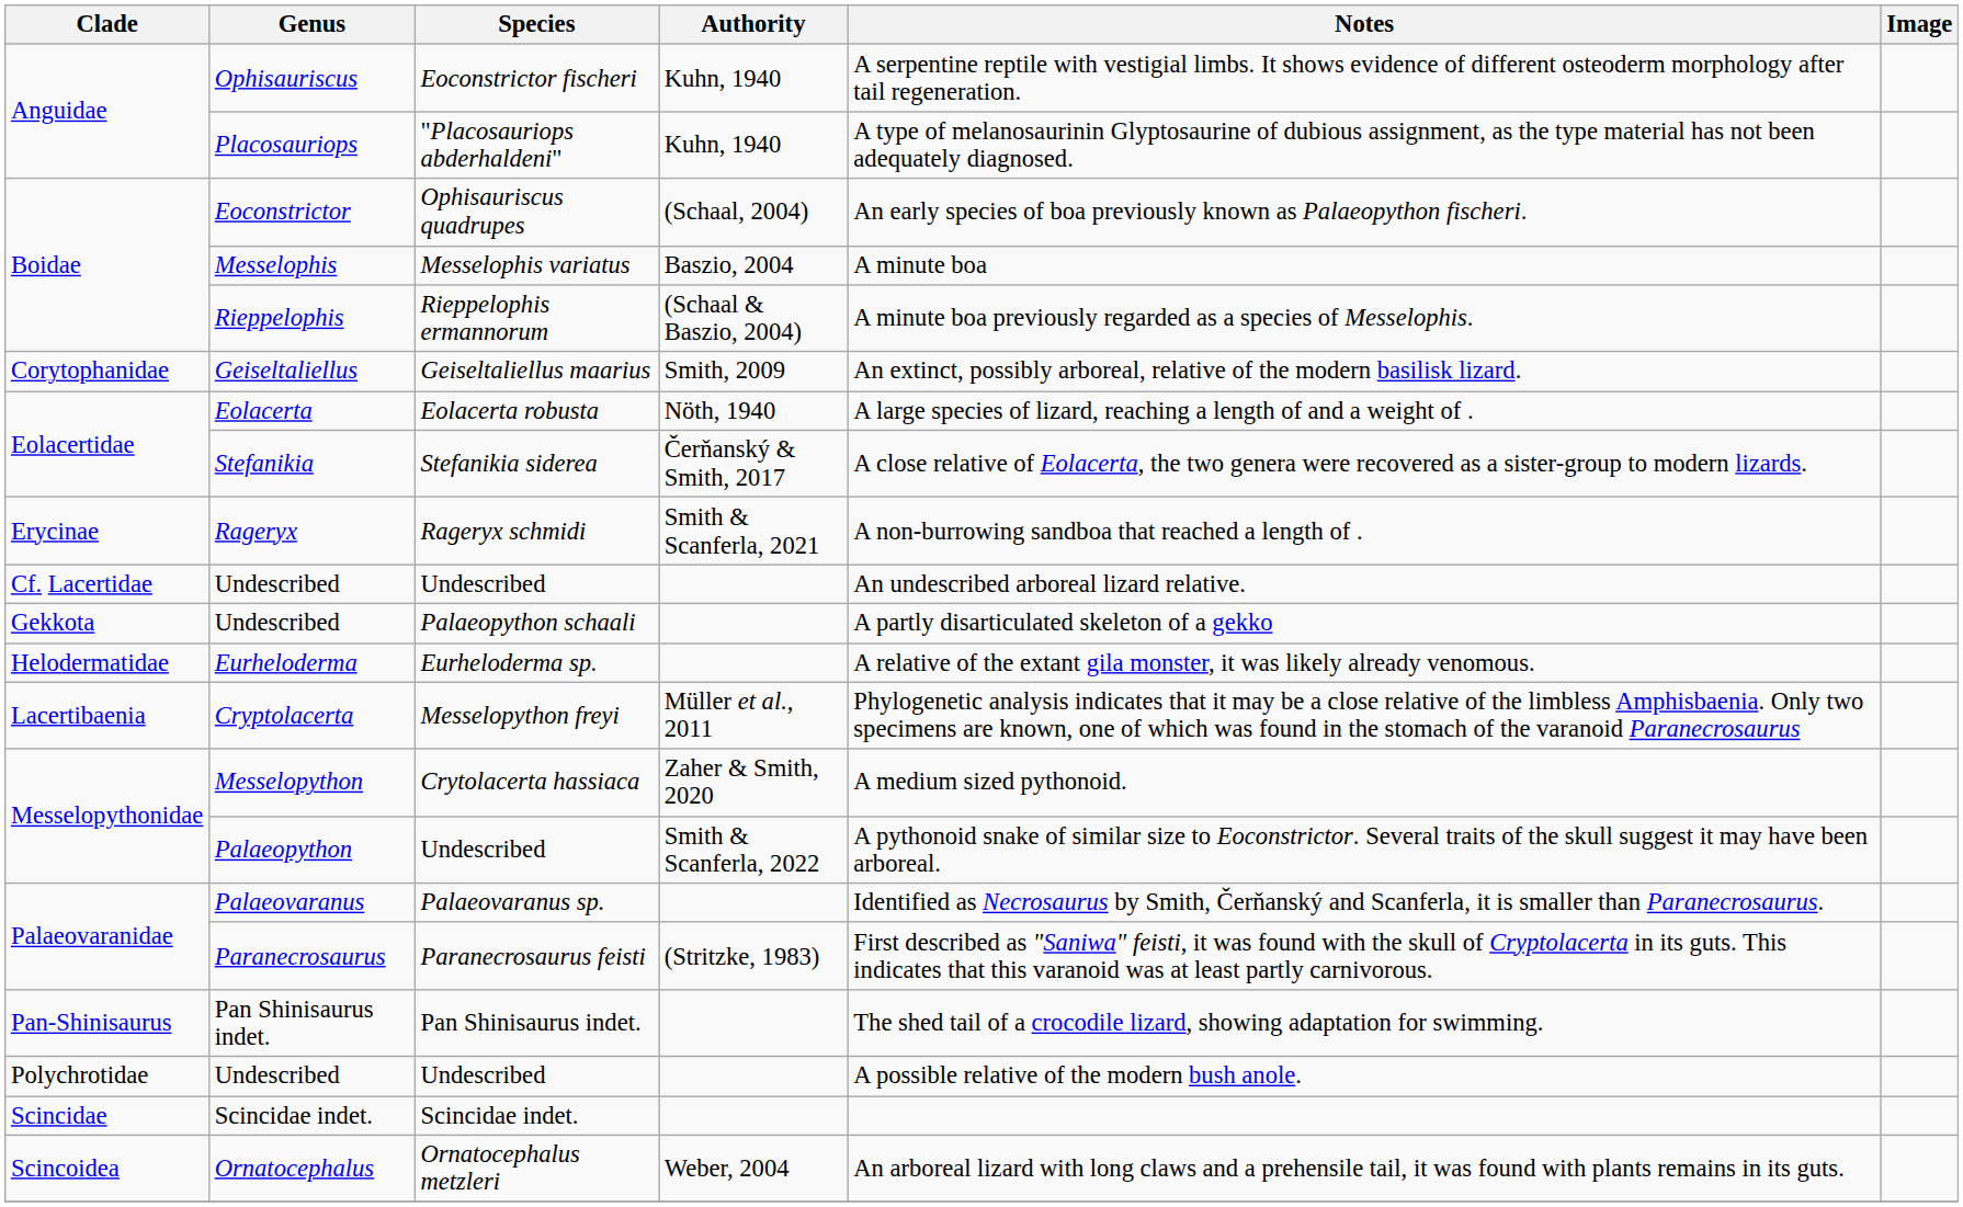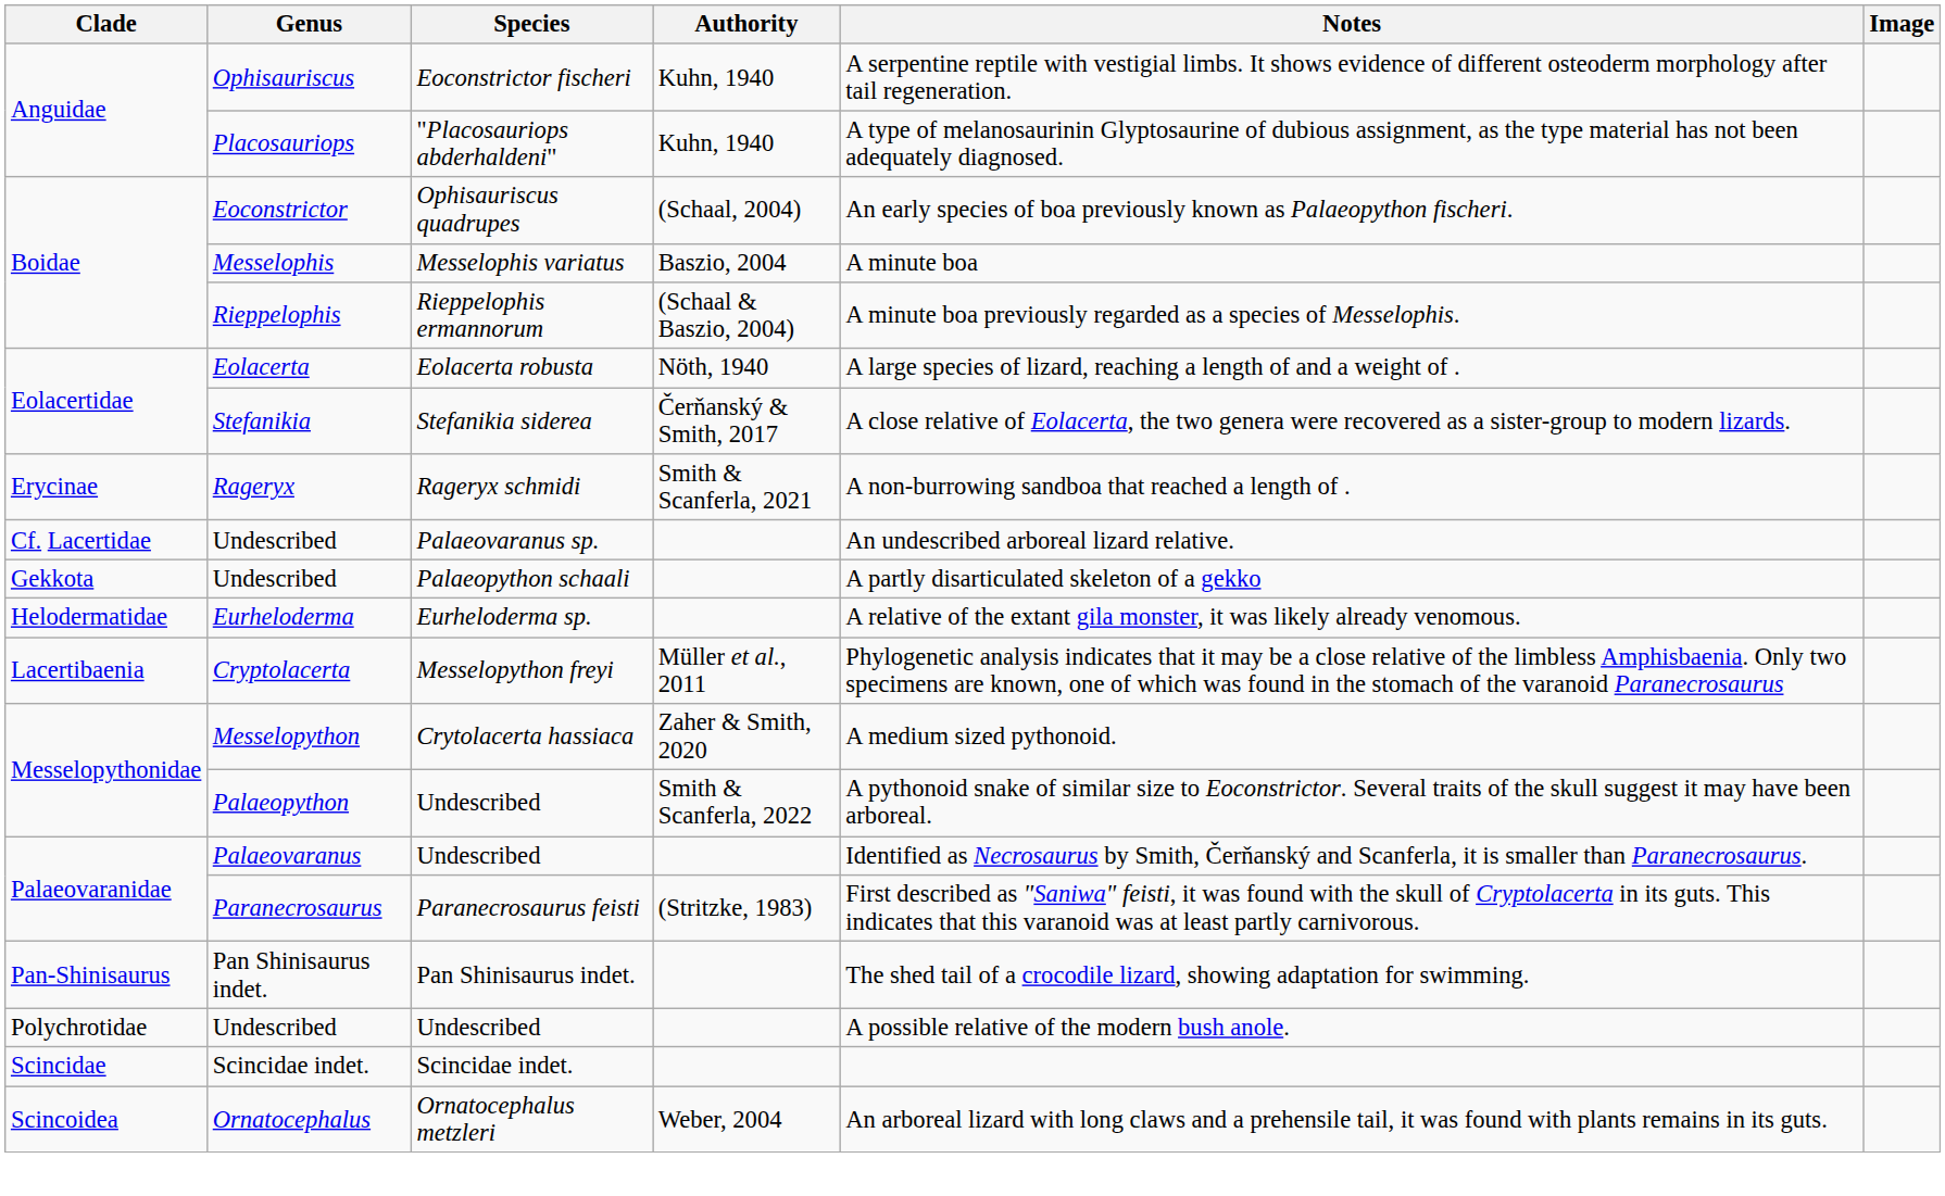 <table class="wikitable" align="center" width="100%">
 <tr>
 <th>Clade</th>
 <th>Genus</th>
 <th>Species</th>
 <th>Authority</th>
 <th>Notes</th>
 <th>Image</th>
 </tr>
 <tr>
 <td rowspan=2><a href='#'>Anguidae</a></td>
 <td><em><a href='#'>Ophisauriscus</a></em></td>
 <td><em>Eoconstrictor fischeri</em></td>
 <td>Kuhn, 1940</td>
 <td>A serpentine reptile with vestigial limbs. It shows evidence of different osteoderm morphology after tail regeneration.</td>
 <td></td>
 </tr>
 <tr>
 <td><em><a href='#'>Placosauriops</a></em></td>
 <td>"<em>Placosauriops abderhaldeni</em>"</td>
 <td>Kuhn, 1940</td>
 <td>A type of melanosaurinin Glyptosaurine of dubious assignment, as the type material has not been adequately diagnosed.</td>
 <td></td>
 </tr>
 <tr>
 <td rowspan=3><a href='#'>Boidae</a></td>
 <td><em><a href='#'>Eoconstrictor</a></em></td>
 <td><em>Ophisauriscus quadrupes</em></td>
 <td>(Schaal, 2004)</td>
 <td>An early species of boa previously known as <em>Palaeopython fischeri</em>.</td>
 <td></td>
 </tr>
 <tr>
 <td><em><a href='#'>Messelophis</a></em></td>
 <td><em>Messelophis variatus</em></td>
 <td>Baszio, 2004</td>
 <td>A minute boa</td>
 <td></td>
 </tr>
 <tr>
 <td><em><a href='#'>Rieppelophis</a></em></td>
 <td><em>Rieppelophis ermannorum</em></td>
 <td>(Schaal & Baszio, 2004)</td>
 <td>A minute boa previously regarded as a species of <em>Messelophis</em>.</td>
 <td></td>
 </tr>
 <tr>
-<td><a href='#'>Corytophanidae</a></td>
-<td><em><a href='#'>Geiseltaliellus</a></em></td>
-<td><em>Geiseltaliellus maarius</em></td>
-<td>Smith, 2009</td>
-<td>An extinct, possibly arboreal, relative of the modern <a href='#'>basilisk lizard</a>.</td>
-<td></td>
-</tr>
-<tr>
 <td rowspan=2><a href='#'>Eolacertidae</a></td>
 <td><em><a href='#'>Eolacerta</a></em></td>
 <td><em>Eolacerta robusta</em></td>
 <td>Nöth, 1940</td>
 <td>A large species of lizard, reaching a length of  and a weight of .</td>
 <td></td>
 </tr>
 <tr>
 <td><em><a href='#'>Stefanikia</a></em></td>
 <td><em>Stefanikia siderea</em></td>
 <td>Čerňanský & Smith, 2017</td>
 <td>A close relative of <em><a href='#'>Eolacerta</a></em>, the two genera were recovered as a sister-group to modern <a href='#'>lizards</a>.</td>
 <td></td>
 </tr>
 <tr>
 <td><a href='#'>Erycinae</a></td>
 <td><em><a href='#'>Rageryx</a></em></td>
 <td><em>Rageryx schmidi</em></td>
 <td>Smith & Scanferla, 2021</td>
 <td>A non-burrowing sandboa that reached a length of .</td>
 <td></td>
 </tr>
 <tr>
 <td><a href='#'>Cf.</a> <a href='#'>Lacertidae</a></td>
 <td>Undescribed</td>
-<td>Undescribed </td>
+<td><em>Palaeovaranus sp.</em></td>
 <td></td>
 <td>An undescribed arboreal lizard relative.</td>
 <td></td>
 </tr>
 <tr>
 <td><a href='#'>Gekkota</a></td>
 <td>Undescribed</td>
 <td><em>Palaeopython schaali</em></td>
 <td></td>
 <td>A partly disarticulated skeleton of a <a href='#'>gekko</a></td>
 <td></td>
 </tr>
 <tr>
 <td><a href='#'>Helodermatidae</a></td>
 <td><em><a href='#'>Eurheloderma</a></em></td>
 <td><em>Eurheloderma sp.</em></td>
 <td></td>
 <td>A relative of the extant <a href='#'>gila monster</a>, it was likely already venomous.</td>
 <td></td>
 </tr>
 <tr>
 <td><a href='#'>Lacertibaenia</a></td>
 <td><em><a href='#'>Cryptolacerta</a></em></td>
 <td><em>Messelopython freyi</em></td>
 <td>Müller <em>et al.</em>, 2011</td>
 <td>Phylogenetic analysis indicates that it may be a close relative of the limbless <a href='#'>Amphisbaenia</a>. Only two specimens are known, one of which was found in the stomach of the varanoid <em><a href='#'>Paranecrosaurus</a></em></td>
 <td></td>
 </tr>
 <tr>
 <td rowspan=2><a href='#'>Messelopythonidae</a></td>
 <td><em><a href='#'>Messelopython</a></em></td>
 <td><em>Crytolacerta hassiaca</em></td>
 <td>Zaher & Smith, 2020</td>
 <td>A medium sized pythonoid.</td>
 <td></td>
 </tr>
 <tr>
 <td><em><a href='#'>Palaeopython</a></em></td>
 <td>Undescribed </td>
 <td>Smith & Scanferla, 2022</td>
 <td>A pythonoid snake of similar size to <em>Eoconstrictor</em>. Several traits of the skull suggest it may have been arboreal.</td>
 <td></td>
 </tr>
 <tr>
 <td rowspan=2><a href='#'>Palaeovaranidae</a></td>
 <td><em><a href='#'>Palaeovaranus</a></em></td>
-<td><em>Palaeovaranus sp.</em></td>
+<td>Undescribed </td>
 <td></td>
 <td>Identified as <em><a href='#'>Necrosaurus</a></em> by Smith, Čerňanský and Scanferla, it is smaller than <em><a href='#'>Paranecrosaurus</a></em>.</td>
 <td></td>
 </tr>
 <tr>
 <td><em><a href='#'>Paranecrosaurus</a></em></td>
 <td><em>Paranecrosaurus feisti</em></td>
 <td>(Stritzke, 1983)</td>
 <td>First described as <em>"<a href='#'>Saniwa</a>" feisti</em>, it was found with the skull of <em><a href='#'>Cryptolacerta</a></em> in its guts. This indicates that this varanoid was at least partly carnivorous.</td>
 <td></td>
 </tr>
 <tr>
 <td><a href='#'>Pan-Shinisaurus</a></td>
 <td>Pan Shinisaurus indet.</td>
 <td>Pan Shinisaurus indet.</td>
 <td></td>
 <td>The shed tail of a <a href='#'>crocodile lizard</a>, showing adaptation for swimming.</td>
 <td></td>
 </tr>
 <tr>
 <td>Polychrotidae</td>
 <td>Undescribed</td>
 <td>Undescribed </td>
 <td></td>
 <td>A possible relative of the modern <a href='#'>bush anole</a>.</td>
 <td></td>
 </tr>
 <tr>
 <td><a href='#'>Scincidae</a></td>
 <td>Scincidae indet.</td>
 <td>Scincidae indet.</td>
 <td></td>
 <td></td>
 <td></td>
 </tr>
 <tr>
 <td><a href='#'>Scincoidea</a></td>
 <td><em><a href='#'>Ornatocephalus</a></em></td>
 <td><em>Ornatocephalus metzleri</em></td>
 <td>Weber, 2004</td>
 <td>An arboreal lizard with long claws and a prehensile tail, it was found with plants remains in its guts.</td>
 <td></td>
 </tr>
 <tr>
 </tr>
 </table>
